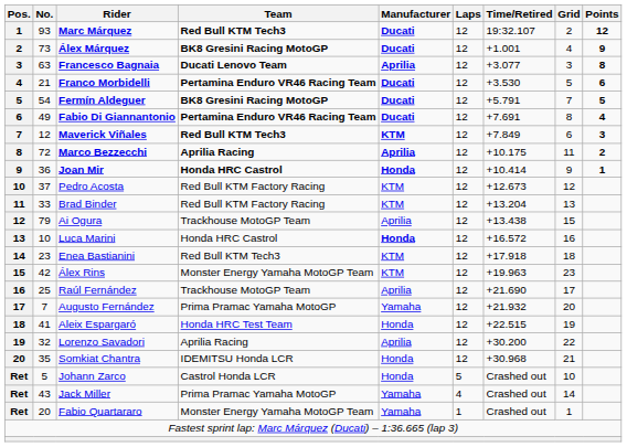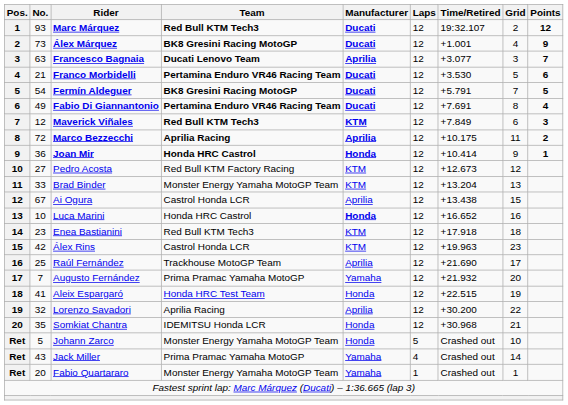 <table class="wikitable sortable" style="font-size: 85%;">
 <tr>
 <th>Pos.</th>
 <th>No.</th>
 <th>Rider</th>
 <th>Team</th>
 <th>Manufacturer</th>
 <th>Laps</th>
 <th>Time/Retired</th>
 <th>Grid</th>
 <th>Points</th>
 </tr>
 <tr>
 <th scope="row">1</th>
 <td align="center">93</td>
 <td> <strong><a href='#'>Marc Márquez</a></strong></td>
 <td><strong>Red Bull KTM Tech3</strong></td>
 <td><strong><a href='#'>Ducati</a></strong></td>
 <td>12</td>
 <td>19:32.107</td>
 <td align="center">2</td>
 <td align="center"><strong>12</strong></td>
 </tr>
 <tr>
 <th scope="row">2</th>
 <td align="center">73</td>
 <td> <strong><a href='#'>Álex Márquez</a></strong></td>
 <td><strong>BK8 Gresini Racing MotoGP</strong></td>
 <td><strong><a href='#'>Ducati</a></strong></td>
 <td>12</td>
 <td>+1.001</td>
 <td align="center">4</td>
 <td align="center"><strong>9</strong></td>
 </tr>
 <tr>
 <th scope="row">3</th>
 <td align="center">63</td>
 <td> <strong><a href='#'>Francesco Bagnaia</a></strong></td>
 <td><strong>Ducati Lenovo Team</strong></td>
 <td><strong><a href='#'>Aprilia</a></strong></td>
 <td>12</td>
 <td>+3.077</td>
 <td align="center">3</td>
-<td align="center"><strong>8</strong></td>
+<td align="center"><strong>7</strong></td>
 </tr>
 <tr>
 <th scope="row">4</th>
 <td align="center">21</td>
 <td> <strong><a href='#'>Franco Morbidelli</a></strong></td>
 <td><strong>Pertamina Enduro VR46 Racing Team</strong></td>
 <td><strong><a href='#'>Ducati</a></strong></td>
 <td>12</td>
 <td>+3.530</td>
 <td align="center">5</td>
 <td align="center"><strong>6</strong></td>
 </tr>
 <tr>
 <th scope="row">5</th>
 <td align="center">54</td>
 <td> <strong><a href='#'>Fermín Aldeguer</a></strong></td>
 <td><strong>BK8 Gresini Racing MotoGP</strong></td>
 <td><strong><a href='#'>Ducati</a></strong></td>
 <td>12</td>
 <td>+5.791</td>
 <td align="center">7</td>
 <td align="center"><strong>5</strong></td>
 </tr>
 <tr>
 <th scope="row">6</th>
 <td align="center">49</td>
 <td> <strong><a href='#'>Fabio Di Giannantonio</a></strong></td>
 <td><strong>Pertamina Enduro VR46 Racing Team</strong></td>
 <td><strong><a href='#'>Ducati</a></strong></td>
 <td>12</td>
 <td>+7.691</td>
 <td align="center">8</td>
 <td align="center"><strong>4</strong></td>
 </tr>
 <tr>
 <th scope="row">7</th>
 <td align="center">12</td>
 <td> <strong><a href='#'>Maverick Viñales</a></strong></td>
 <td><strong>Red Bull KTM Tech3</strong></td>
 <td><strong><a href='#'>KTM</a></strong></td>
 <td>12</td>
 <td>+7.849</td>
 <td align="center">6</td>
 <td align="center"><strong>3</strong></td>
 </tr>
 <tr>
 <th scope="row">8</th>
 <td align="center">72</td>
 <td> <strong><a href='#'>Marco Bezzecchi</a></strong></td>
 <td><strong>Aprilia Racing</strong></td>
 <td><strong><a href='#'>Aprilia</a></strong></td>
 <td>12</td>
 <td>+10.175</td>
 <td align="center">11</td>
 <td align="center"><strong>2</strong></td>
 </tr>
 <tr>
 <th scope="row">9</th>
 <td align="center">36</td>
 <td> <strong><a href='#'>Joan Mir</a></strong></td>
 <td><strong>Honda HRC Castrol</strong></td>
 <td><strong><a href='#'>Honda</a></strong></td>
 <td>12</td>
 <td>+10.414</td>
 <td align="center">9</td>
 <td align="center"><strong>1</strong></td>
 </tr>
 <tr>
 <th scope="row">10</th>
-<td align="center">37</td>
+<td align="center">27</td>
 <td> <a href='#'>Pedro Acosta</a></td>
 <td>Red Bull KTM Factory Racing</td>
 <td><a href='#'>KTM</a></td>
 <td>12</td>
 <td>+12.673</td>
 <td align="center">12</td>
 <td align="center"></td>
 </tr>
 <tr>
 <th scope="row">11</th>
 <td align="center">33</td>
 <td> <a href='#'>Brad Binder</a></td>
-<td>Red Bull KTM Factory Racing</td>
+<td>Monster Energy Yamaha MotoGP Team</td>
 <td><a href='#'>KTM</a></td>
 <td>12</td>
 <td>+13.204</td>
 <td align="center">13</td>
 <td align="center"></td>
 </tr>
 <tr>
 <th scope="row">12</th>
-<td align="center">79</td>
+<td align="center">67</td>
 <td> <a href='#'>Ai Ogura</a></td>
-<td>Trackhouse MotoGP Team</td>
+<td>Castrol Honda LCR</td>
 <td><a href='#'>Aprilia</a></td>
 <td>12</td>
 <td>+13.438</td>
 <td align="center">15</td>
 <td align="center"></td>
 </tr>
 <tr>
 <th scope="row">13</th>
 <td align="center">10</td>
 <td> <a href='#'>Luca Marini</a></td>
 <td>Honda HRC Castrol</td>
 <td><strong><a href='#'>Honda</a></strong></td>
 <td>12</td>
-<td>+16.572</td>
+<td>+16.652</td>
 <td align="center">16</td>
 <td align="center"></td>
 </tr>
 <tr>
 <th scope="row">14</th>
 <td align="center">23</td>
 <td> <a href='#'>Enea Bastianini</a></td>
 <td>Red Bull KTM Tech3</td>
 <td><a href='#'>KTM</a></td>
 <td>12</td>
 <td>+17.918</td>
 <td align="center">18</td>
 <td align="center"></td>
 </tr>
 <tr>
 <th scope="row">15</th>
 <td align="center">42</td>
 <td> <a href='#'>Álex Rins</a></td>
-<td>Monster Energy Yamaha MotoGP Team</td>
+<td>Castrol Honda LCR</td>
 <td><a href='#'>KTM</a></td>
 <td>12</td>
 <td>+19.963</td>
 <td align="center">23</td>
 <td align="center"></td>
 </tr>
 <tr>
 <th scope="row">16</th>
 <td align="center">25</td>
 <td> <a href='#'>Raúl Fernández</a></td>
 <td>Trackhouse MotoGP Team</td>
 <td><a href='#'>Aprilia</a></td>
 <td>12</td>
 <td>+21.690</td>
 <td align="center">17</td>
 <td align="center"></td>
 </tr>
 <tr>
 <th scope="row">17</th>
 <td align="center">7</td>
 <td> <a href='#'>Augusto Fernández</a></td>
 <td>Prima Pramac Yamaha MotoGP</td>
 <td><a href='#'>Yamaha</a></td>
 <td>12</td>
 <td>+21.932</td>
 <td align="center">20</td>
 <td align="center"></td>
 </tr>
 <tr>
 <th scope="row">18</th>
 <td align="center">41</td>
 <td data-sort-value="esparargoa"> <a href='#'>Aleix Espargaró</a></td>
 <td><a href='#'>Honda HRC Test Team</a></td>
 <td><a href='#'>Honda</a></td>
 <td>12</td>
 <td>+22.515</td>
 <td align="center">19</td>
 <td align="center"></td>
 </tr>
 <tr>
 <th scope="row">19</th>
 <td align="center">32</td>
 <td> <a href='#'>Lorenzo Savadori</a></td>
 <td>Aprilia Racing</td>
 <td><a href='#'>Aprilia</a></td>
 <td>12</td>
 <td>+30.200</td>
 <td align="center">22</td>
 <td align="center"></td>
 </tr>
 <tr>
 <th scope="row">20</th>
 <td align="center">35</td>
 <td> <a href='#'>Somkiat Chantra</a></td>
 <td>IDEMITSU Honda LCR</td>
 <td><a href='#'>Honda</a></td>
 <td>12</td>
 <td>+30.968</td>
 <td align="center">21</td>
 <td align="center"></td>
 </tr>
 <tr>
 <th scope="row">Ret</th>
 <td align="center">5</td>
 <td> <a href='#'>Johann Zarco</a></td>
-<td>Castrol Honda LCR</td>
+<td>Monster Energy Yamaha MotoGP Team</td>
 <td><a href='#'>Honda</a></td>
 <td>5</td>
 <td>Crashed out</td>
 <td align="center">10</td>
 <td align="center"></td>
 </tr>
 <tr>
 <th scope="row">Ret</th>
 <td align="center">43</td>
 <td> <a href='#'>Jack Miller</a></td>
 <td>Prima Pramac Yamaha MotoGP</td>
 <td><a href='#'>Yamaha</a></td>
 <td>4</td>
 <td>Crashed out</td>
 <td align="center">14</td>
 <td align="center"></td>
 </tr>
 <tr>
 <th scope="row">Ret</th>
 <td align="center">20</td>
 <td> <a href='#'>Fabio Quartararo</a></td>
 <td>Monster Energy Yamaha MotoGP Team</td>
 <td><a href='#'>Yamaha</a></td>
 <td>1</td>
 <td>Crashed out</td>
 <td align="center">1</td>
 <td align="center"></td>
 </tr>
 <tr class="sortbottom">
 <td colspan="9" style="text-align:center"><em>Fastest sprint lap:  <a href='#'>Marc Márquez</a> (<a href='#'>Ducati</a>) – 1:36.665 (lap 3)</em></td>
 </tr>
 <tr class="sortbottom">
 <th colspan=9></th>
 </tr>
 </table>
